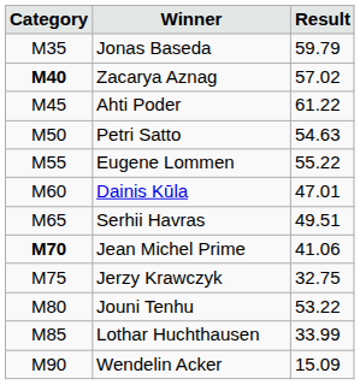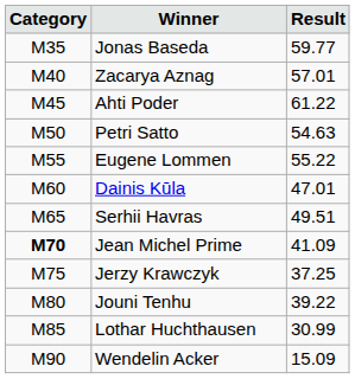 <table class="wikitable" width=35%>
 <tr>
 <td width=15% align="center" bgcolor=#E3E7E6><strong>Category</strong></td>
 <td align="center" bgcolor=#E3E7E6> <strong>Winner</strong></td>
 <td width=15% align="center" bgcolor=#E3E7E6><strong>Result</strong></td>
 </tr>
 <tr>
 <td align="center">M35</td>
 <td> Jonas Baseda</td>
-<td>59.79</td>
+<td>59.77</td>
 </tr>
 <tr>
-<td align="center"><strong>M40</strong></td>
+<td align="center">M40</td>
 <td> Zacarya Aznag</td>
-<td>57.02</td>
+<td>57.01</td>
 </tr>
 <tr>
 <td align="center">M45</td>
 <td> Ahti Poder</td>
 <td>61.22</td>
 </tr>
 <tr>
 <td align="center">M50</td>
 <td> Petri Satto</td>
 <td>54.63</td>
 </tr>
 <tr>
 <td align="center">M55</td>
 <td> Eugene Lommen</td>
 <td>55.22</td>
 </tr>
 <tr>
 <td align="center">M60</td>
 <td> <a href='#'>Dainis Kūla</a></td>
 <td>47.01</td>
 </tr>
 <tr>
 <td align="center">M65</td>
 <td> Serhii Havras</td>
 <td>49.51</td>
 </tr>
 <tr>
 <td align="center"><strong>M70</strong></td>
 <td> Jean Michel Prime</td>
-<td>41.06</td>
+<td>41.09</td>
 </tr>
 <tr>
 <td align="center">M75</td>
 <td> Jerzy Krawczyk</td>
-<td>32.75</td>
+<td>37.25</td>
 </tr>
 <tr>
 <td align="center">M80</td>
 <td> Jouni Tenhu</td>
-<td>53.22</td>
+<td>39.22</td>
 </tr>
 <tr>
 <td align="center">M85</td>
 <td> Lothar Huchthausen</td>
-<td>33.99</td>
+<td>30.99</td>
 </tr>
 <tr>
 <td align="center">M90</td>
 <td> Wendelin Acker</td>
 <td>15.09</td>
 </tr>
 </table>
